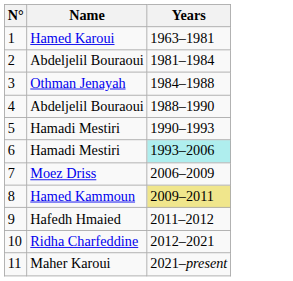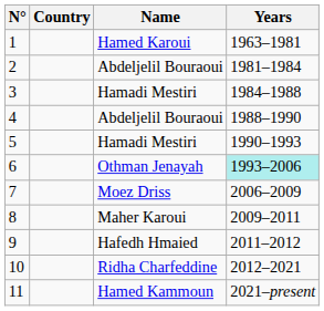 <table class="wikitable">
 <tr>
 <th>N°</th>
+<th>Country</th>
 <th>Name</th>
 <th>Years</th>
 </tr>
 <tr>
 <td>1</td>
+<td></td>
 <td><a href='#'>Hamed Karoui</a></td>
 <td>1963–1981</td>
 </tr>
 <tr>
 <td>2</td>
+<td></td>
 <td>Abdeljelil Bouraoui</td>
 <td>1981–1984</td>
 </tr>
 <tr>
 <td>3</td>
-<td><a href='#'>Othman Jenayah</a></td>
+<td></td>
+<td>Hamadi Mestiri</td>
 <td>1984–1988</td>
 </tr>
 <tr>
 <td>4</td>
+<td></td>
 <td>Abdeljelil Bouraoui</td>
 <td>1988–1990</td>
 </tr>
 <tr>
 <td>5</td>
+<td></td>
 <td>Hamadi Mestiri</td>
 <td>1990–1993</td>
 </tr>
 <tr>
 <td>6</td>
-<td>Hamadi Mestiri</td>
+<td></td>
+<td><a href='#'>Othman Jenayah</a></td>
 <td style="background: paleturquoise;">1993–2006</td>
 </tr>
 <tr>
 <td>7</td>
+<td></td>
 <td><a href='#'>Moez Driss</a></td>
 <td>2006–2009</td>
 </tr>
 <tr>
 <td>8</td>
-<td><a href='#'>Hamed Kammoun</a></td>
-<td style="background: khaki;">2009–2011</td>
+<td></td>
+<td>Maher Karoui</td>
+<td>2009–2011</td>
 </tr>
 <tr>
 <td>9</td>
+<td></td>
 <td>Hafedh Hmaied</td>
 <td>2011–2012</td>
 </tr>
 <tr>
 <td>10</td>
+<td></td>
 <td><a href='#'>Ridha Charfeddine</a></td>
 <td>2012–2021</td>
 </tr>
 <tr>
 <td>11</td>
-<td>Maher Karoui</td>
+<td></td>
+<td><a href='#'>Hamed Kammoun</a></td>
 <td>2021–<em>present</em></td>
 </tr>
 </table>
